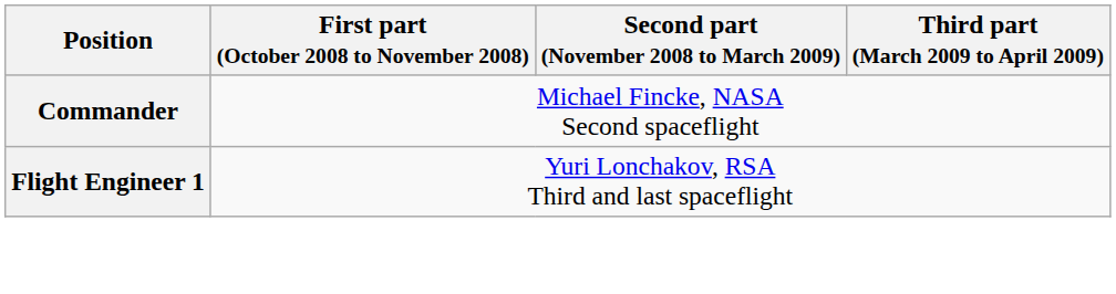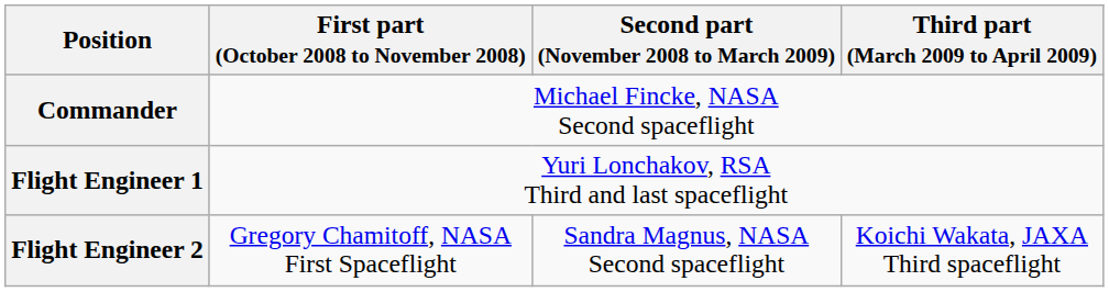 <table class="wikitable" style="text-align: center;">
 <tr>
 <th>Position</th>
 <th>First part<br><small>(October 2008 to November 2008)</small></th>
 <th>Second part<br><small>(November 2008 to March 2009)</small></th>
 <th>Third part<br><small>(March 2009 to April 2009)</small></th>
 </tr>
 <tr>
 <th>Commander</th>
 <td colspan=3> <a href='#'>Michael Fincke</a>, <a href='#'>NASA</a><br>Second spaceflight</td>
 </tr>
 <tr>
 <th>Flight Engineer 1</th>
 <td colspan=3> <a href='#'>Yuri Lonchakov</a>, <a href='#'>RSA</a><br>Third and last spaceflight</td>
 </tr>
+<tr>
+<th>Flight Engineer 2</th>
+<td colspan=1> <a href='#'>Gregory Chamitoff</a>, <a href='#'>NASA</a><br>First Spaceflight</td>
+<td colspan=1> <a href='#'>Sandra Magnus</a>, <a href='#'>NASA</a><br>Second spaceflight</td>
+<td colspan=1> <a href='#'>Koichi Wakata</a>, <a href='#'>JAXA</a><br>Third spaceflight</td>
+</tr>
 </table>
